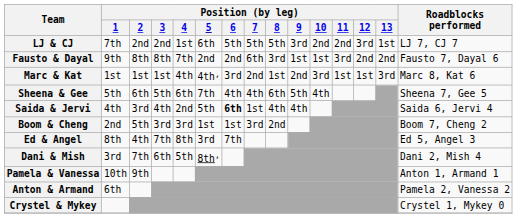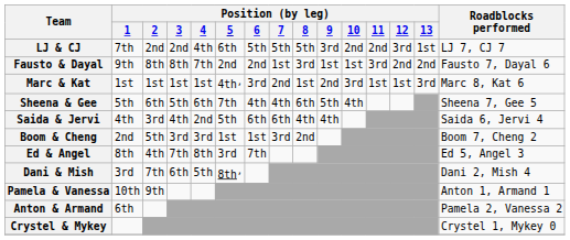 <table class=wikitable style="white-space:nowrap;">
 <tr>
 <th rowspan="2">Team</th>
 <th colspan="13">Position (by leg)</th>
 <th rowspan="2">Roadblocks<br>performed</th>
 </tr>
 <tr>
 <th><a href='#'>1</a></th>
 <th><a href='#'>2</a></th>
 <th><a href='#'>3</a></th>
 <th><a href='#'>4</a></th>
 <th><u><a href='#'>5</a></u></th>
 <th><a href='#'>6</a></th>
 <th><a href='#'>7</a></th>
 <th><a href='#'>8</a></th>
 <th><a href='#'>9</a></th>
 <th><a href='#'>10</a></th>
 <th><a href='#'>11</a></th>
 <th><a href='#'>12</a></th>
 <th><a href='#'>13</a></th>
 </tr>
 <tr>
 <th>LJ & CJ</th>
 <td>7th</td>
 <td>2nd</td>
 <td>2nd</td>
-<td>1st</td>
+<td>4th</td>
 <td>6th</td>
 <td>5th</td>
 <td>5th</td>
 <td>5th</td>
 <td>3rd</td>
 <td>2nd</td>
 <td>2nd</td>
 <td>3rd</td>
 <td>1st</td>
 <td>LJ 7, CJ 7</td>
 </tr>
 <tr>
 <th>Fausto & Dayal</th>
 <td>9th</td>
 <td>8th</td>
 <td>8th</td>
 <td>7th</td>
 <td>2nd</td>
 <td>2nd</td>
-<td>6th</td>
+<td>1st</td>
 <td>3rd</td>
 <td>1st</td>
 <td>1st</td>
 <td>3rd</td>
 <td>2nd</td>
 <td>2nd</td>
 <td>Fausto 7, Dayal 6</td>
 </tr>
 <tr>
 <th>Marc & Kat</th>
 <td>1st</td>
 <td>1st</td>
 <td>1st</td>
-<td>4th</td>
+<td>1st</td>
 <td>4th<sup><span>,</span></sup></td>
 <td>3rd</td>
 <td>2nd</td>
 <td>1st</td>
 <td>2nd</td>
 <td>3rd</td>
 <td>1st</td>
 <td>1st</td>
 <td>3rd</td>
 <td>Marc 8, Kat 6</td>
 </tr>
 <tr>
 <th>Sheena & Gee</th>
 <td>5th</td>
 <td>6th</td>
 <td>5th</td>
 <td>6th</td>
 <td>7th</td>
 <td>4th</td>
 <td>4th</td>
 <td>6th</td>
 <td>5th</td>
 <td>4th</td>
 <td></td>
 <td></td>
 <td style="background:darkgrey;" colspan="1"></td>
 <td>Sheena 7, Gee 5</td>
 </tr>
 <tr>
 <th>Saida & Jervi</th>
 <td>4th</td>
 <td>3rd</td>
 <td>4th</td>
 <td>2nd</td>
 <td>5th</td>
-<td><strong>6th</strong></td>
-<td>1st</td>
+<td>6th</td>
+<td>6th</td>
 <td>4th</td>
 <td>4th</td>
 <td></td>
 <td style="background:darkgrey;" colspan="3"></td>
 <td>Saida 6, Jervi 4</td>
 </tr>
 <tr>
 <th>Boom & Cheng</th>
 <td>2nd</td>
 <td>5th</td>
 <td>3rd</td>
 <td>3rd</td>
 <td>1st</td>
 <td>1st</td>
 <td>3rd</td>
 <td>2nd</td>
 <td></td>
 <td style="background:darkgrey;" colspan="4"></td>
 <td>Boom 7, Cheng 2</td>
 </tr>
 <tr>
 <th>Ed & Angel</th>
 <td>8th</td>
 <td>4th</td>
 <td>7th</td>
 <td>8th</td>
 <td>3rd</td>
 <td>7th</td>
 <td></td>
 <td></td>
 <td style="background:darkgrey;" colspan="5"></td>
 <td>Ed 5, Angel 3</td>
 </tr>
 <tr>
 <th>Dani & Mish</th>
 <td>3rd</td>
 <td>7th</td>
 <td>6th</td>
 <td>5th</td>
 <td><u>8th</u><sup><span>,</span></sup></td>
 <td></td>
 <td style="background:darkgrey;" colspan="7"></td>
 <td>Dani 2, Mish 4</td>
 </tr>
 <tr>
 <th>Pamela & Vanessa</th>
 <td>10th</td>
 <td>9th</td>
 <td></td>
 <td></td>
 <td style="background:darkgrey;" colspan="9"></td>
 <td>Anton 1, Armand 1</td>
 </tr>
 <tr>
 <th>Anton & Armand</th>
 <td>6th</td>
 <td></td>
 <td style="background:darkgrey;" colspan="11"></td>
 <td>Pamela 2, Vanessa 2</td>
 </tr>
 <tr>
 <th>Crystel & Mykey</th>
 <td></td>
 <td style="background:darkgrey;" colspan="12"></td>
 <td>Crystel 1, Mykey 0</td>
 </tr>
 <tr>
 </tr>
 </table>
